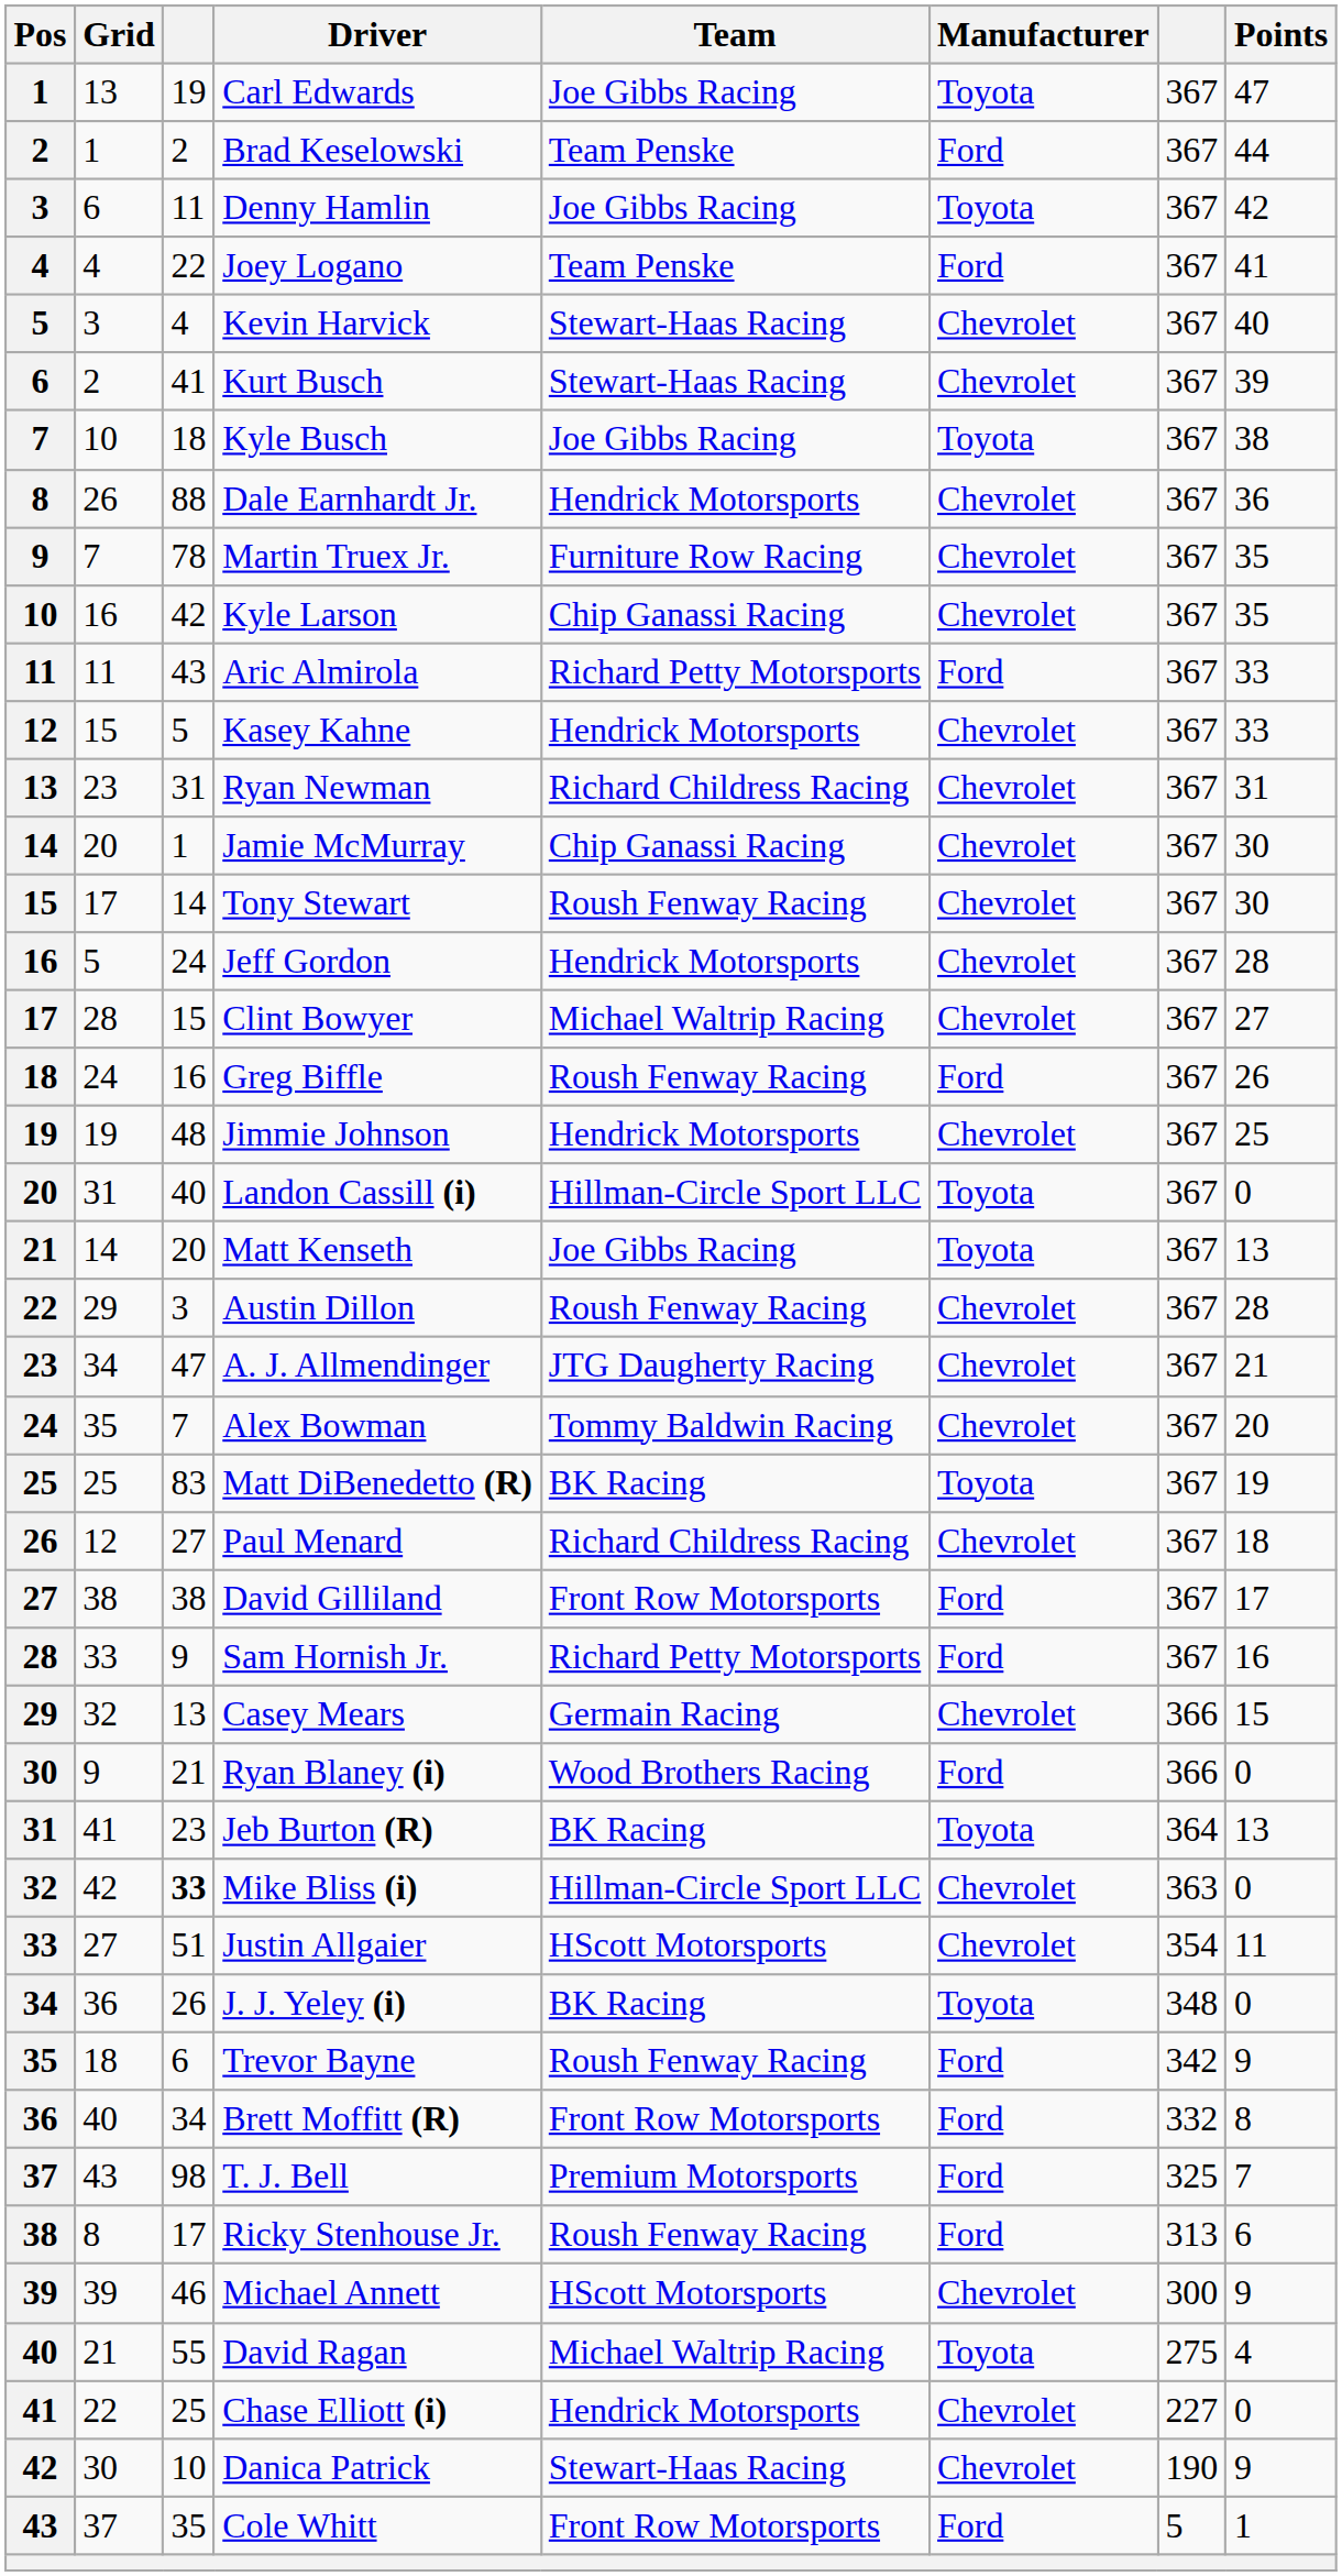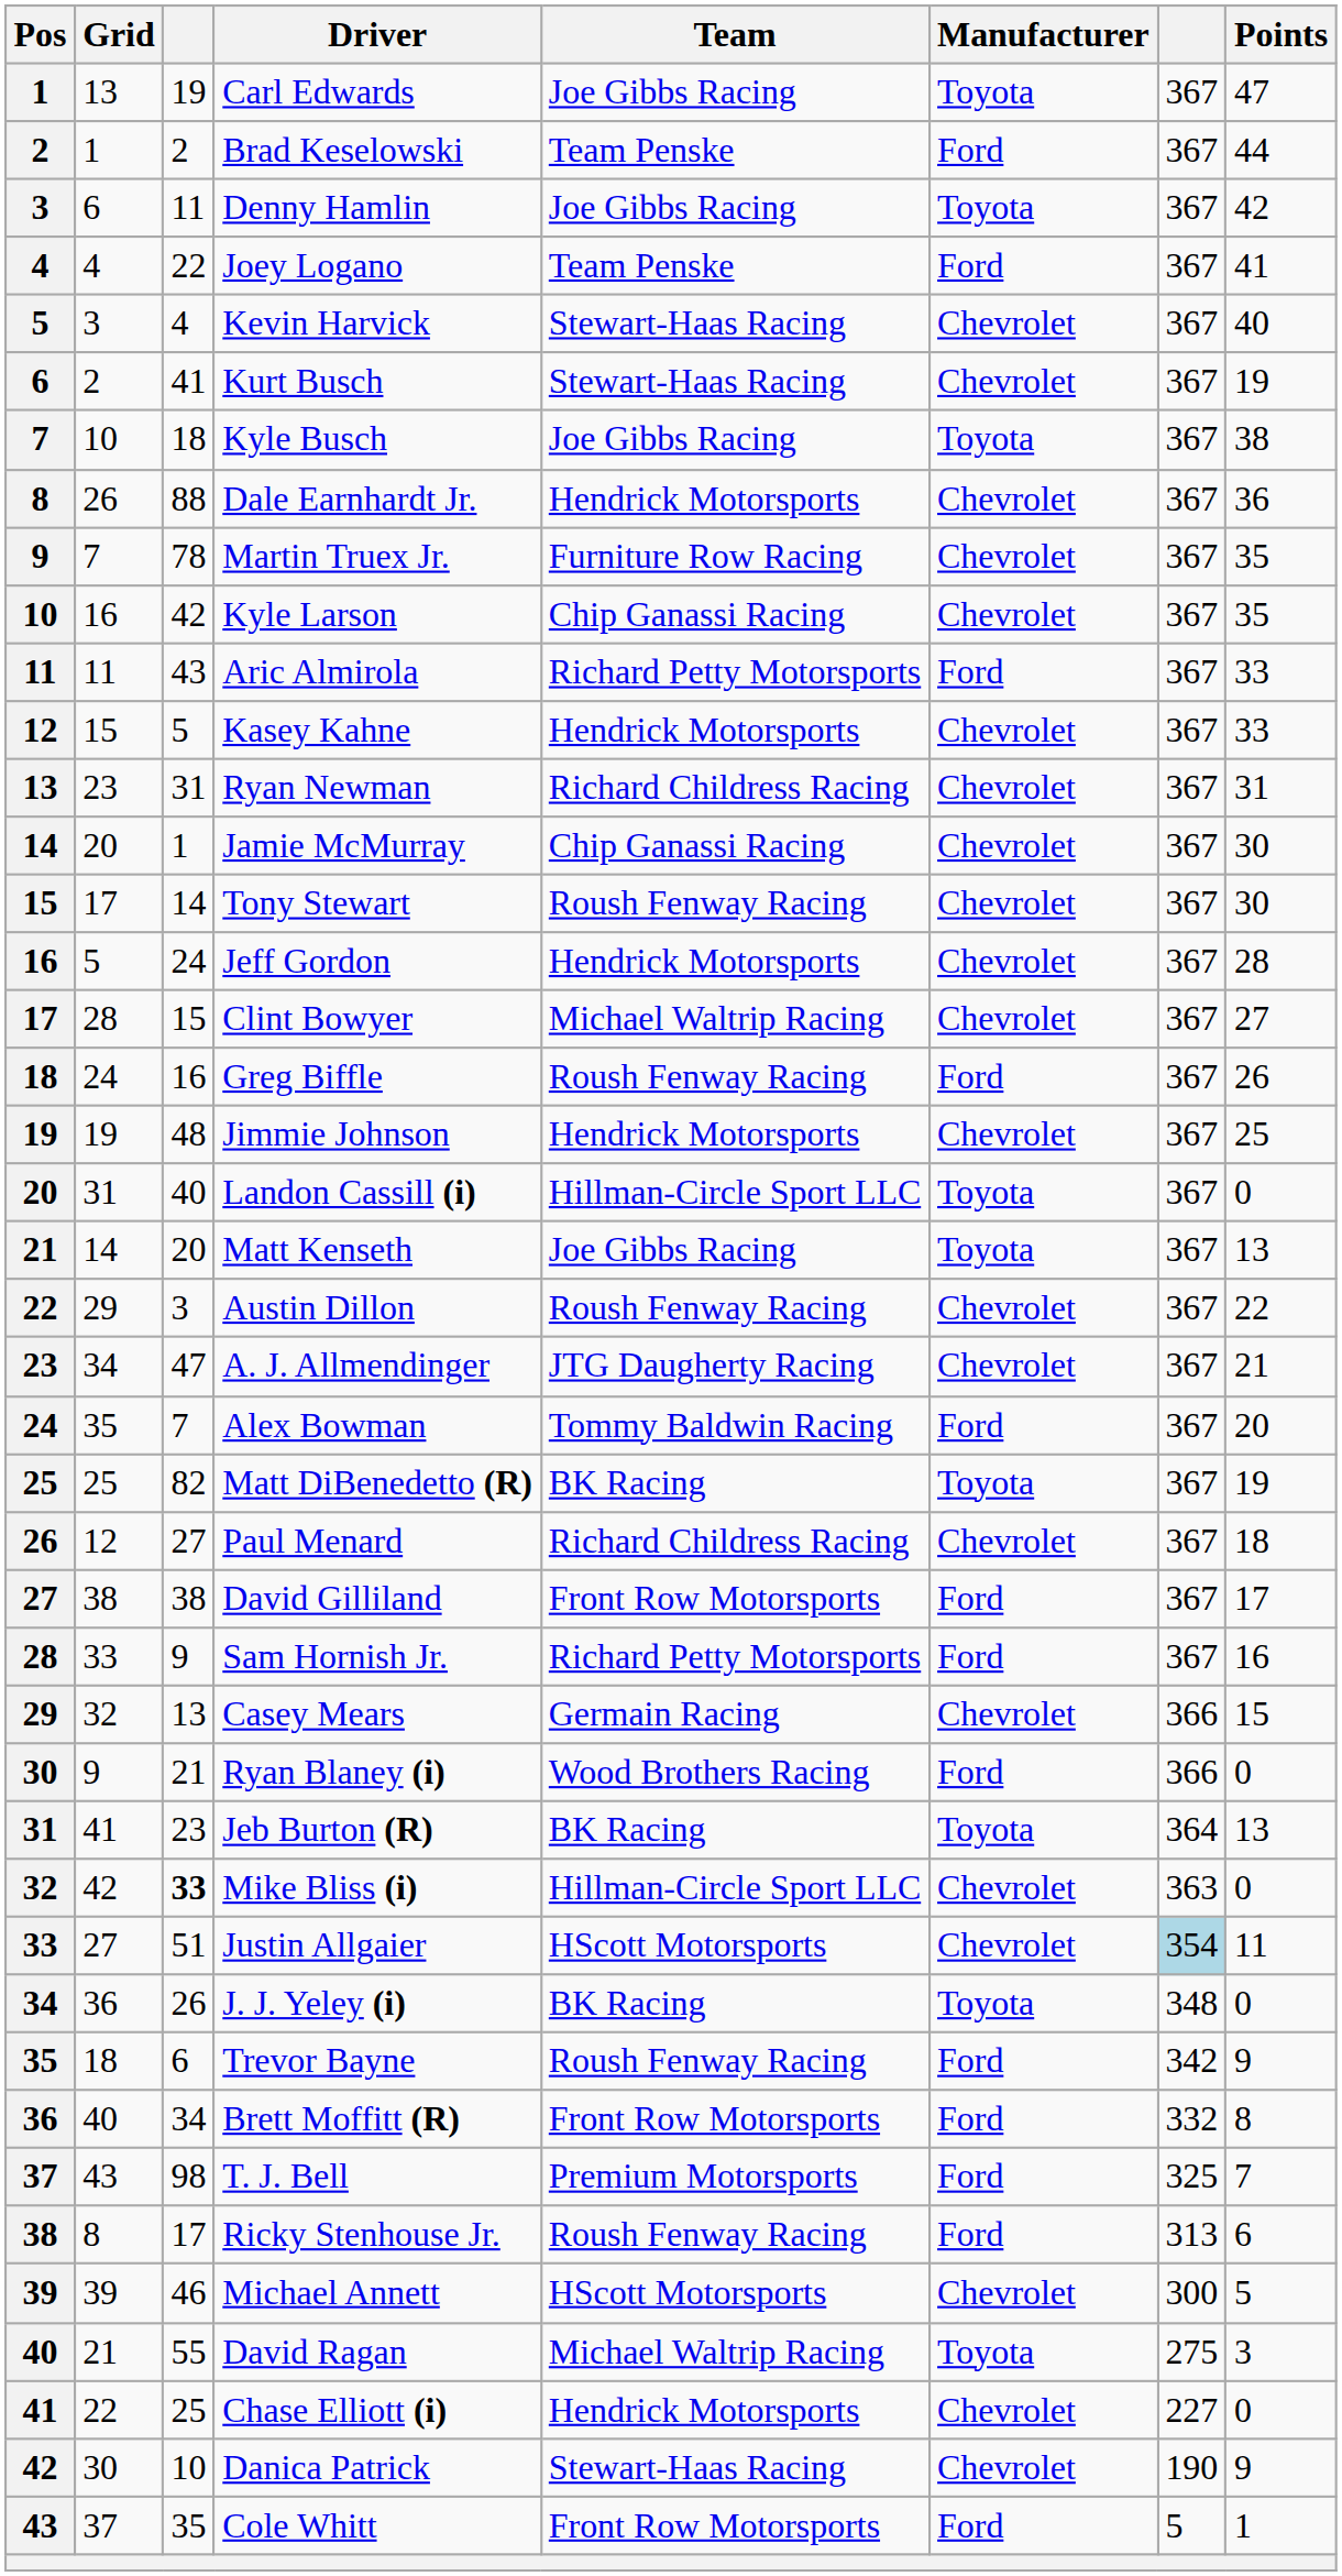 <table class="wikitable" style="font-size:95%">
 <tr>
 <th>Pos</th>
 <th>Grid</th>
 <th></th>
 <th>Driver</th>
 <th>Team</th>
 <th>Manufacturer</th>
 <th></th>
 <th>Points</th>
 </tr>
 <tr>
 <th>1</th>
 <td>13</td>
 <td>19</td>
 <td><a href='#'>Carl Edwards</a></td>
 <td><a href='#'>Joe Gibbs Racing</a></td>
 <td><a href='#'>Toyota</a></td>
 <td>367</td>
 <td>47</td>
 </tr>
 <tr>
 <th>2</th>
 <td>1</td>
 <td>2</td>
 <td><a href='#'>Brad Keselowski</a></td>
 <td><a href='#'>Team Penske</a></td>
 <td><a href='#'>Ford</a></td>
 <td>367</td>
 <td>44</td>
 </tr>
 <tr>
 <th>3</th>
 <td>6</td>
 <td>11</td>
 <td><a href='#'>Denny Hamlin</a></td>
 <td><a href='#'>Joe Gibbs Racing</a></td>
 <td><a href='#'>Toyota</a></td>
 <td>367</td>
 <td>42</td>
 </tr>
 <tr>
 <th>4</th>
 <td>4</td>
 <td>22</td>
 <td><a href='#'>Joey Logano</a></td>
 <td><a href='#'>Team Penske</a></td>
 <td><a href='#'>Ford</a></td>
 <td>367</td>
 <td>41</td>
 </tr>
 <tr>
 <th>5</th>
 <td>3</td>
 <td>4</td>
 <td><a href='#'>Kevin Harvick</a></td>
 <td><a href='#'>Stewart-Haas Racing</a></td>
 <td><a href='#'>Chevrolet</a></td>
 <td>367</td>
 <td>40</td>
 </tr>
 <tr>
 <th>6</th>
 <td>2</td>
 <td>41</td>
 <td><a href='#'>Kurt Busch</a></td>
 <td><a href='#'>Stewart-Haas Racing</a></td>
 <td><a href='#'>Chevrolet</a></td>
 <td>367</td>
-<td>39</td>
+<td>19</td>
 </tr>
 <tr>
 <th>7</th>
 <td>10</td>
 <td>18</td>
 <td><a href='#'>Kyle Busch</a></td>
 <td><a href='#'>Joe Gibbs Racing</a></td>
 <td><a href='#'>Toyota</a></td>
 <td>367</td>
 <td>38</td>
 </tr>
 <tr>
 <th>8</th>
 <td>26</td>
 <td>88</td>
 <td><a href='#'>Dale Earnhardt Jr.</a></td>
 <td><a href='#'>Hendrick Motorsports</a></td>
 <td><a href='#'>Chevrolet</a></td>
 <td>367</td>
 <td>36</td>
 </tr>
 <tr>
 <th>9</th>
 <td>7</td>
 <td>78</td>
 <td><a href='#'>Martin Truex Jr.</a></td>
 <td><a href='#'>Furniture Row Racing</a></td>
 <td><a href='#'>Chevrolet</a></td>
 <td>367</td>
 <td>35</td>
 </tr>
 <tr>
 <th>10</th>
 <td>16</td>
 <td>42</td>
 <td><a href='#'>Kyle Larson</a></td>
 <td><a href='#'>Chip Ganassi Racing</a></td>
 <td><a href='#'>Chevrolet</a></td>
 <td>367</td>
 <td>35</td>
 </tr>
 <tr>
 <th>11</th>
 <td>11</td>
 <td>43</td>
 <td><a href='#'>Aric Almirola</a></td>
 <td><a href='#'>Richard Petty Motorsports</a></td>
 <td><a href='#'>Ford</a></td>
 <td>367</td>
 <td>33</td>
 </tr>
 <tr>
 <th>12</th>
 <td>15</td>
 <td>5</td>
 <td><a href='#'>Kasey Kahne</a></td>
 <td><a href='#'>Hendrick Motorsports</a></td>
 <td><a href='#'>Chevrolet</a></td>
 <td>367</td>
 <td>33</td>
 </tr>
 <tr>
 <th>13</th>
 <td>23</td>
 <td>31</td>
 <td><a href='#'>Ryan Newman</a></td>
 <td><a href='#'>Richard Childress Racing</a></td>
 <td><a href='#'>Chevrolet</a></td>
 <td>367</td>
 <td>31</td>
 </tr>
 <tr>
 <th>14</th>
 <td>20</td>
 <td>1</td>
 <td><a href='#'>Jamie McMurray</a></td>
 <td><a href='#'>Chip Ganassi Racing</a></td>
 <td><a href='#'>Chevrolet</a></td>
 <td>367</td>
 <td>30</td>
 </tr>
 <tr>
 <th>15</th>
 <td>17</td>
 <td>14</td>
 <td><a href='#'>Tony Stewart</a></td>
 <td><a href='#'>Roush Fenway Racing</a></td>
 <td><a href='#'>Chevrolet</a></td>
 <td>367</td>
 <td>30</td>
 </tr>
 <tr>
 <th>16</th>
 <td>5</td>
 <td>24</td>
 <td><a href='#'>Jeff Gordon</a></td>
 <td><a href='#'>Hendrick Motorsports</a></td>
 <td><a href='#'>Chevrolet</a></td>
 <td>367</td>
 <td>28</td>
 </tr>
 <tr>
 <th>17</th>
 <td>28</td>
 <td>15</td>
 <td><a href='#'>Clint Bowyer</a></td>
 <td><a href='#'>Michael Waltrip Racing</a></td>
 <td><a href='#'>Chevrolet</a></td>
 <td>367</td>
 <td>27</td>
 </tr>
 <tr>
 <th>18</th>
 <td>24</td>
 <td>16</td>
 <td><a href='#'>Greg Biffle</a></td>
 <td><a href='#'>Roush Fenway Racing</a></td>
 <td><a href='#'>Ford</a></td>
 <td>367</td>
 <td>26</td>
 </tr>
 <tr>
 <th>19</th>
 <td>19</td>
 <td>48</td>
 <td><a href='#'>Jimmie Johnson</a></td>
 <td><a href='#'>Hendrick Motorsports</a></td>
 <td><a href='#'>Chevrolet</a></td>
 <td>367</td>
 <td>25</td>
 </tr>
 <tr>
 <th>20</th>
 <td>31</td>
 <td>40</td>
 <td><a href='#'>Landon Cassill</a> <strong>(i)</strong></td>
 <td><a href='#'>Hillman-Circle Sport LLC</a></td>
 <td><a href='#'>Toyota</a></td>
 <td>367</td>
 <td>0</td>
 </tr>
 <tr>
 <th>21</th>
 <td>14</td>
 <td>20</td>
 <td><a href='#'>Matt Kenseth</a></td>
 <td><a href='#'>Joe Gibbs Racing</a></td>
 <td><a href='#'>Toyota</a></td>
 <td>367</td>
 <td>13</td>
 </tr>
 <tr>
 <th>22</th>
 <td>29</td>
 <td>3</td>
 <td><a href='#'>Austin Dillon</a></td>
 <td><a href='#'>Roush Fenway Racing</a></td>
 <td><a href='#'>Chevrolet</a></td>
 <td>367</td>
-<td>28</td>
+<td>22</td>
 </tr>
 <tr>
 <th>23</th>
 <td>34</td>
 <td>47</td>
 <td><a href='#'>A. J. Allmendinger</a></td>
 <td><a href='#'>JTG Daugherty Racing</a></td>
 <td><a href='#'>Chevrolet</a></td>
 <td>367</td>
 <td>21</td>
 </tr>
 <tr>
 <th>24</th>
 <td>35</td>
 <td>7</td>
 <td><a href='#'>Alex Bowman</a></td>
 <td><a href='#'>Tommy Baldwin Racing</a></td>
-<td><a href='#'>Chevrolet</a></td>
+<td><a href='#'>Ford</a></td>
 <td>367</td>
 <td>20</td>
 </tr>
 <tr>
 <th>25</th>
 <td>25</td>
-<td>83</td>
+<td>82</td>
 <td><a href='#'>Matt DiBenedetto</a> <strong>(R)</strong></td>
 <td><a href='#'>BK Racing</a></td>
 <td><a href='#'>Toyota</a></td>
 <td>367</td>
 <td>19</td>
 </tr>
 <tr>
 <th>26</th>
 <td>12</td>
 <td>27</td>
 <td><a href='#'>Paul Menard</a></td>
 <td><a href='#'>Richard Childress Racing</a></td>
 <td><a href='#'>Chevrolet</a></td>
 <td>367</td>
 <td>18</td>
 </tr>
 <tr>
 <th>27</th>
 <td>38</td>
 <td>38</td>
 <td><a href='#'>David Gilliland</a></td>
 <td><a href='#'>Front Row Motorsports</a></td>
 <td><a href='#'>Ford</a></td>
 <td>367</td>
 <td>17</td>
 </tr>
 <tr>
 <th>28</th>
 <td>33</td>
 <td>9</td>
 <td><a href='#'>Sam Hornish Jr.</a></td>
 <td><a href='#'>Richard Petty Motorsports</a></td>
 <td><a href='#'>Ford</a></td>
 <td>367</td>
 <td>16</td>
 </tr>
 <tr>
 <th>29</th>
 <td>32</td>
 <td>13</td>
 <td><a href='#'>Casey Mears</a></td>
 <td><a href='#'>Germain Racing</a></td>
 <td><a href='#'>Chevrolet</a></td>
 <td>366</td>
 <td>15</td>
 </tr>
 <tr>
 <th>30</th>
 <td>9</td>
 <td>21</td>
 <td><a href='#'>Ryan Blaney</a> <strong>(i)</strong></td>
 <td><a href='#'>Wood Brothers Racing</a></td>
 <td><a href='#'>Ford</a></td>
 <td>366</td>
 <td>0</td>
 </tr>
 <tr>
 <th>31</th>
 <td>41</td>
 <td>23</td>
 <td><a href='#'>Jeb Burton</a> <strong>(R)</strong></td>
 <td><a href='#'>BK Racing</a></td>
 <td><a href='#'>Toyota</a></td>
 <td>364</td>
 <td>13</td>
 </tr>
 <tr>
 <th>32</th>
 <td>42</td>
 <td><strong>33</strong></td>
 <td><a href='#'>Mike Bliss</a> <strong>(i)</strong></td>
 <td><a href='#'>Hillman-Circle Sport LLC</a></td>
 <td><a href='#'>Chevrolet</a></td>
 <td>363</td>
 <td>0</td>
 </tr>
 <tr>
 <th>33</th>
 <td>27</td>
 <td>51</td>
 <td><a href='#'>Justin Allgaier</a></td>
 <td><a href='#'>HScott Motorsports</a></td>
 <td><a href='#'>Chevrolet</a></td>
-<td>354</td>
+<td style="background: lightblue;">354</td>
 <td>11</td>
 </tr>
 <tr>
 <th>34</th>
 <td>36</td>
 <td>26</td>
 <td><a href='#'>J. J. Yeley</a> <strong>(i)</strong></td>
 <td><a href='#'>BK Racing</a></td>
 <td><a href='#'>Toyota</a></td>
 <td>348</td>
 <td>0</td>
 </tr>
 <tr>
 <th>35</th>
 <td>18</td>
 <td>6</td>
 <td><a href='#'>Trevor Bayne</a></td>
 <td><a href='#'>Roush Fenway Racing</a></td>
 <td><a href='#'>Ford</a></td>
 <td>342</td>
 <td>9</td>
 </tr>
 <tr>
 <th>36</th>
 <td>40</td>
 <td>34</td>
 <td><a href='#'>Brett Moffitt</a> <strong>(R)</strong></td>
 <td><a href='#'>Front Row Motorsports</a></td>
 <td><a href='#'>Ford</a></td>
 <td>332</td>
 <td>8</td>
 </tr>
 <tr>
 <th>37</th>
 <td>43</td>
 <td>98</td>
 <td><a href='#'>T. J. Bell</a></td>
 <td><a href='#'>Premium Motorsports</a></td>
 <td><a href='#'>Ford</a></td>
 <td>325</td>
 <td>7</td>
 </tr>
 <tr>
 <th>38</th>
 <td>8</td>
 <td>17</td>
 <td><a href='#'>Ricky Stenhouse Jr.</a></td>
 <td><a href='#'>Roush Fenway Racing</a></td>
 <td><a href='#'>Ford</a></td>
 <td>313</td>
 <td>6</td>
 </tr>
 <tr>
 <th>39</th>
 <td>39</td>
 <td>46</td>
 <td><a href='#'>Michael Annett</a></td>
 <td><a href='#'>HScott Motorsports</a></td>
 <td><a href='#'>Chevrolet</a></td>
 <td>300</td>
-<td>9</td>
+<td>5</td>
 </tr>
 <tr>
 <th>40</th>
 <td>21</td>
 <td>55</td>
 <td><a href='#'>David Ragan</a></td>
 <td><a href='#'>Michael Waltrip Racing</a></td>
 <td><a href='#'>Toyota</a></td>
 <td>275</td>
-<td>4</td>
+<td>3</td>
 </tr>
 <tr>
 <th>41</th>
 <td>22</td>
 <td>25</td>
 <td><a href='#'>Chase Elliott</a> <strong>(i)</strong></td>
 <td><a href='#'>Hendrick Motorsports</a></td>
 <td><a href='#'>Chevrolet</a></td>
 <td>227</td>
 <td>0</td>
 </tr>
 <tr>
 <th>42</th>
 <td>30</td>
 <td>10</td>
 <td><a href='#'>Danica Patrick</a></td>
 <td><a href='#'>Stewart-Haas Racing</a></td>
 <td><a href='#'>Chevrolet</a></td>
 <td>190</td>
 <td>9</td>
 </tr>
 <tr>
 <th>43</th>
 <td>37</td>
 <td>35</td>
 <td><a href='#'>Cole Whitt</a></td>
 <td><a href='#'>Front Row Motorsports</a></td>
 <td><a href='#'>Ford</a></td>
 <td>5</td>
 <td>1</td>
 </tr>
 <tr>
 <th colspan="8"></th>
 </tr>
 </table>
